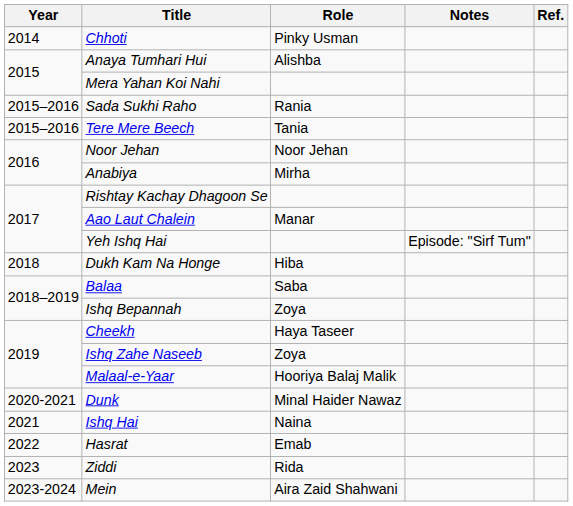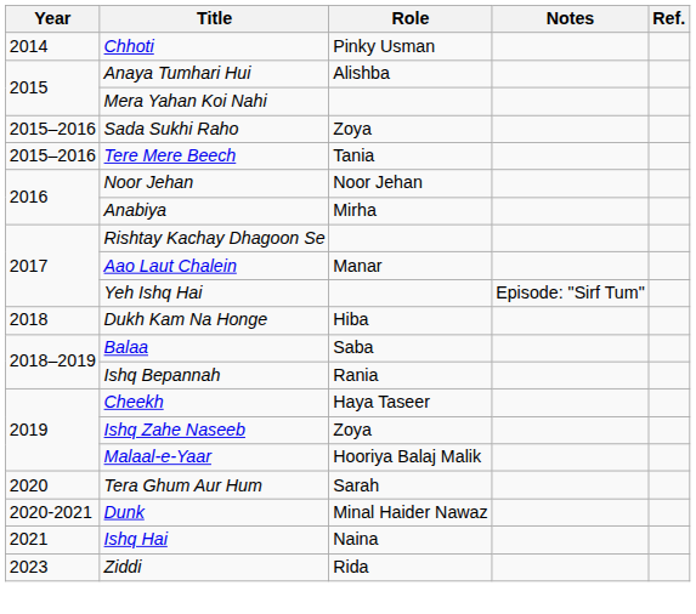 <table class="wikitable sortable">
 <tr>
 <th>Year</th>
 <th>Title</th>
 <th>Role</th>
 <th class="unsortable">Notes</th>
 <th class="unsortable">Ref.</th>
 </tr>
 <tr>
 <td>2014</td>
 <td><em><a href='#'>Chhoti</a></em></td>
 <td>Pinky Usman</td>
 <td></td>
 <td></td>
 </tr>
 <tr>
 <td rowspan="2">2015</td>
 <td><em>Anaya Tumhari Hui</em></td>
 <td>Alishba</td>
 <td></td>
 <td></td>
 </tr>
 <tr>
 <td><em>Mera Yahan Koi Nahi</em></td>
 <td></td>
 <td></td>
 <td></td>
 </tr>
 <tr>
 <td>2015–2016</td>
 <td><em>Sada Sukhi Raho</em></td>
-<td>Rania</td>
+<td>Zoya</td>
 <td></td>
 <td></td>
 </tr>
 <tr>
 <td>2015–2016</td>
 <td><em><a href='#'>Tere Mere Beech</a></em></td>
 <td>Tania</td>
 <td></td>
 <td></td>
 </tr>
 <tr>
 <td rowspan="2">2016</td>
 <td><em>Noor Jehan</em></td>
 <td>Noor Jehan</td>
 <td></td>
 <td></td>
 </tr>
 <tr>
 <td><em>Anabiya</em></td>
 <td>Mirha</td>
 <td></td>
 <td></td>
 </tr>
 <tr>
 <td rowspan="3">2017</td>
 <td><em>Rishtay Kachay Dhagoon Se</em></td>
 <td></td>
 <td></td>
 <td></td>
 </tr>
 <tr>
 <td><em><a href='#'>Aao Laut Chalein</a></em></td>
 <td>Manar</td>
 <td></td>
 <td></td>
 </tr>
 <tr>
 <td><em>Yeh Ishq Hai</em></td>
 <td></td>
 <td>Episode: "Sirf Tum"</td>
 <td></td>
 </tr>
 <tr>
 <td>2018</td>
 <td><em>Dukh Kam Na Honge</em></td>
 <td>Hiba</td>
 <td></td>
 <td></td>
 </tr>
 <tr>
 <td rowspan="2">2018–2019</td>
 <td><em><a href='#'>Balaa</a></em></td>
 <td>Saba</td>
 <td></td>
 <td></td>
 </tr>
 <tr>
 <td><em>Ishq Bepannah</em></td>
-<td>Zoya</td>
+<td>Rania</td>
 <td></td>
 <td></td>
 </tr>
 <tr>
 <td rowspan="3">2019</td>
 <td><em><a href='#'>Cheekh</a></em></td>
 <td>Haya Taseer</td>
 <td></td>
 <td></td>
 </tr>
 <tr>
 <td><em><a href='#'>Ishq Zahe Naseeb</a></em></td>
 <td>Zoya</td>
 <td></td>
 <td></td>
 </tr>
 <tr>
 <td><em><a href='#'>Malaal-e-Yaar</a></em></td>
 <td>Hooriya Balaj Malik</td>
 <td></td>
 <td></td>
 </tr>
 <tr>
+<td>2020</td>
+<td><em>Tera Ghum Aur Hum</em></td>
+<td>Sarah</td>
+<td></td>
+<td></td>
+</tr>
+<tr>
 <td>2020-2021</td>
 <td><em><a href='#'>Dunk</a></em></td>
 <td>Minal Haider Nawaz</td>
 <td></td>
 <td></td>
 </tr>
 <tr>
 <td>2021</td>
 <td><em><a href='#'>Ishq Hai</a></em></td>
 <td>Naina</td>
 <td></td>
 <td></td>
 </tr>
 <tr>
-<td>2022</td>
-<td><em>Hasrat</em></td>
-<td>Emab</td>
-<td></td>
-<td></td>
-</tr>
-<tr>
 <td>2023</td>
 <td><em>Ziddi</em></td>
 <td>Rida</td>
 <td></td>
 <td></td>
 </tr>
-<tr>
-<td>2023-2024</td>
-<td><em>Mein</em></td>
-<td>Aira Zaid Shahwani</td>
-<td></td>
-<td></td>
-</tr>
 </table>
